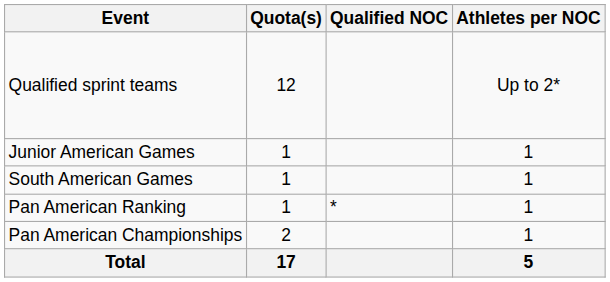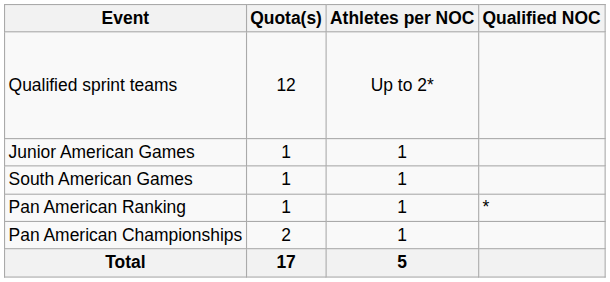 <table class="wikitable">
 <tr>
 <th>Event</th>
 <th>Quota(s)</th>
+<th>Athletes per NOC</th>
 <th>Qualified NOC</th>
-<th>Athletes per NOC</th>
 </tr>
 <tr>
 <td>Qualified sprint teams</td>
 <td style="text-align:center;">12</td>
+<td align=center>Up to 2*</td>
 <td><br><br><br><br><br></td>
-<td align=center>Up to 2*</td>
 </tr>
 <tr>
 <td>Junior American Games</td>
 <td style="text-align:center;">1</td>
+<td align=center>1</td>
 <td></td>
-<td align=center>1</td>
 </tr>
 <tr>
 <td>South American Games</td>
 <td style="text-align:center;">1</td>
+<td align=center>1</td>
 <td></td>
-<td align=center>1</td>
 </tr>
 <tr>
 <td>Pan American Ranking</td>
 <td style="text-align:center;">1</td>
+<td align=center>1</td>
 <td>*</td>
-<td align=center>1</td>
 </tr>
 <tr>
 <td>Pan American Championships</td>
 <td style="text-align:center;">2</td>
+<td align=center>1</td>
 <td><br></td>
-<td align=center>1</td>
 </tr>
 <tr>
 <th>Total</th>
 <th>17</th>
+<th>5</th>
 <th></th>
-<th>5</th>
 </tr>
 </table>
